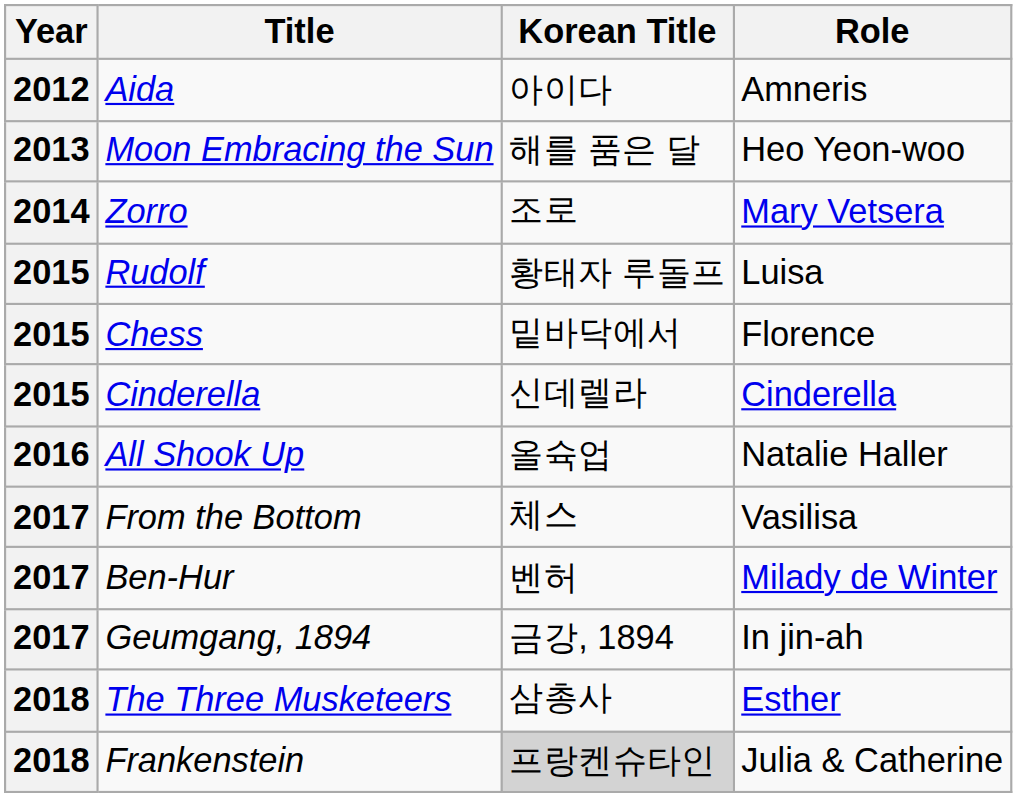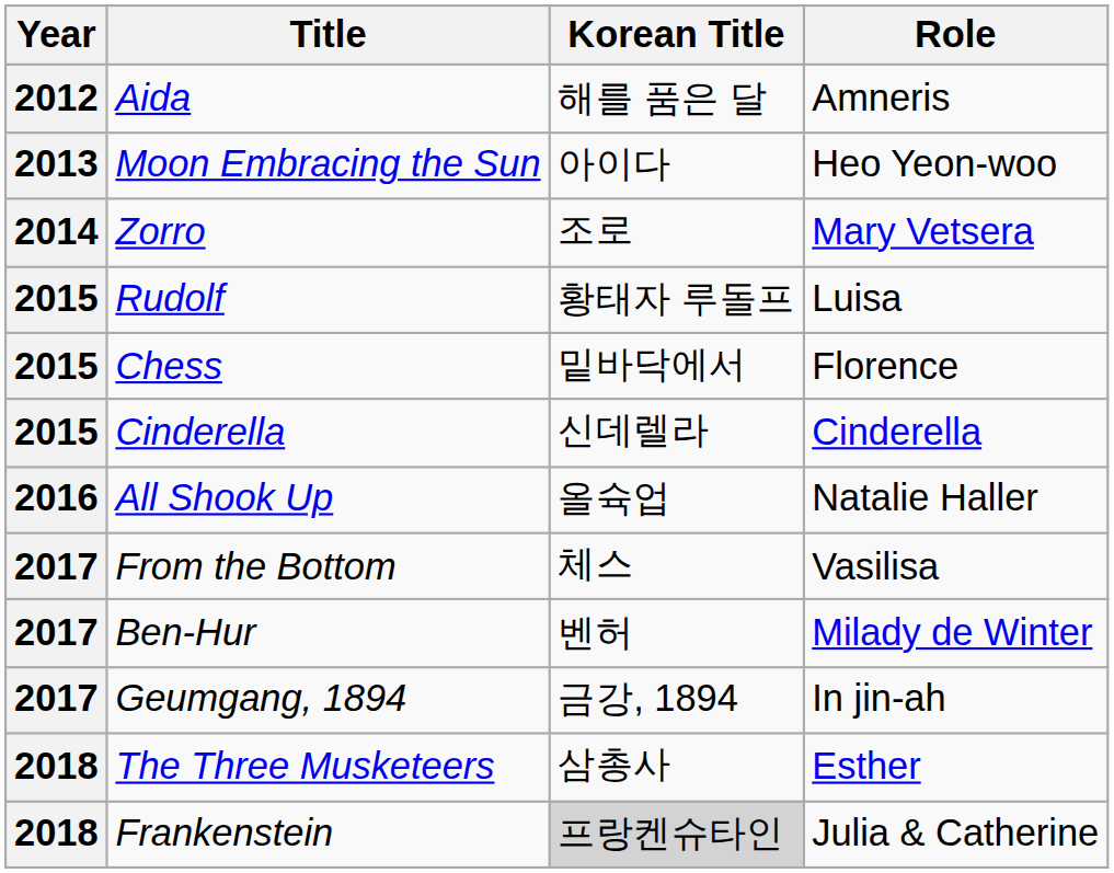 <table class="wikitable sortable plainrowheaders">
 <tr>
 <th scope="col">Year</th>
 <th scope="col">Title</th>
 <th scope="col">Korean Title</th>
 <th scope="col">Role</th>
 </tr>
 <tr>
 <th scope="row">2012</th>
 <td><em><a href='#'>Aida</a></em></td>
-<td>아이다</td>
+<td>해를 품은 달</td>
 <td>Amneris</td>
 </tr>
 <tr>
 <th scope="row">2013</th>
 <td><em><a href='#'>Moon Embracing the Sun</a></em></td>
-<td>해를 품은 달</td>
+<td>아이다</td>
 <td>Heo Yeon-woo</td>
 </tr>
 <tr>
 <th scope="row">2014</th>
 <td><em><a href='#'>Zorro</a></em></td>
 <td>조로</td>
 <td><a href='#'>Mary Vetsera</a></td>
 </tr>
 <tr>
 <th scope="row">2015</th>
 <td><em><a href='#'>Rudolf</a></em></td>
 <td>황태자 루돌프</td>
 <td>Luisa</td>
 </tr>
 <tr>
 <th scope="row">2015</th>
 <td><em><a href='#'>Chess</a></em></td>
 <td>밑바닥에서</td>
 <td>Florence</td>
 </tr>
 <tr>
 <th scope="row">2015</th>
 <td><em><a href='#'>Cinderella</a></em></td>
 <td>신데렐라</td>
 <td><a href='#'>Cinderella</a></td>
 </tr>
 <tr>
 <th scope="row">2016</th>
 <td><em><a href='#'>All Shook Up</a></em></td>
 <td>올슉업</td>
 <td>Natalie Haller</td>
 </tr>
 <tr>
 <th scope="row">2017</th>
 <td><em>From the Bottom</em></td>
 <td>체스</td>
 <td>Vasilisa</td>
 </tr>
 <tr>
 <th scope="row">2017</th>
 <td><em>Ben-Hur</em></td>
 <td>벤허</td>
 <td><a href='#'>Milady de Winter</a></td>
 </tr>
 <tr>
 <th scope="row">2017</th>
 <td><em>Geumgang, 1894</em></td>
 <td>금강, 1894</td>
 <td>In jin-ah</td>
 </tr>
 <tr>
 <th scope="row">2018</th>
 <td><em><a href='#'>The Three Musketeers</a></em></td>
 <td>삼총사</td>
 <td><a href='#'>Esther</a></td>
 </tr>
 <tr>
 <th scope="row">2018</th>
 <td><em>Frankenstein</em></td>
 <td style="background: lightgrey;">프랑켄슈타인</td>
 <td>Julia & Catherine</td>
 </tr>
 </table>
